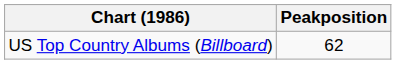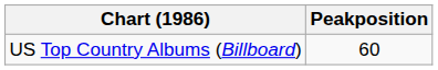 <table class="wikitable">
 <tr>
 <th>Chart (1986)</th>
 <th>Peakposition</th>
 </tr>
 <tr>
 <td>US <a href='#'>Top Country Albums</a> (<a href='#'><em>Billboard</em></a>)</td>
-<td align="center">62</td>
+<td align="center">60</td>
 </tr>
 </table>
